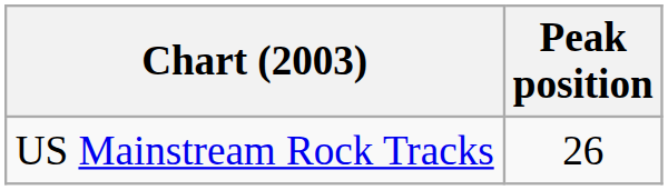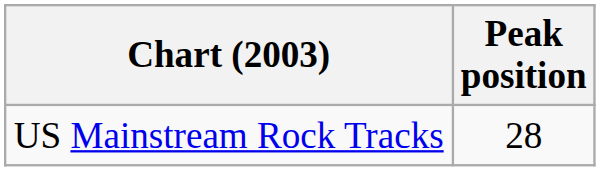 <table class="wikitable">
 <tr>
 <th>Chart (2003)</th>
 <th>Peak<br>position</th>
 </tr>
 <tr>
 <td>US <a href='#'>Mainstream Rock Tracks</a></td>
-<td align="center">26</td>
+<td align="center">28</td>
 </tr>
 </table>
